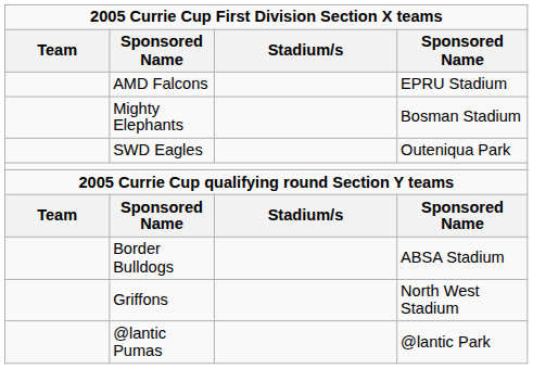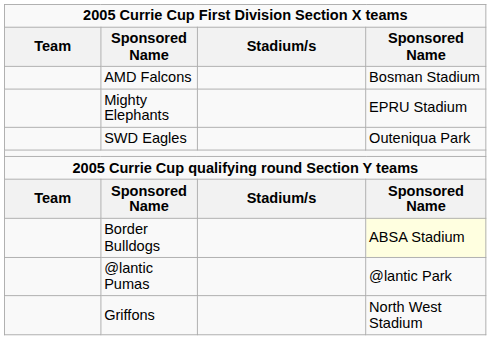 <table class="wikitable collapsible collapsed sortable" style="text-align:left; line-height:110%; font-size:100%; width:60%;">
 <tr>
 <td colspan=4 align=center><strong>2005 Currie Cup First Division Section X teams</strong></td>
 </tr>
 <tr>
 <th width="20%">Team</th>
 <th width="20%">Sponsored Name</th>
 <th width="35%">Stadium/s</th>
 <th width="25%">Sponsored Name</th>
 </tr>
 <tr>
 <td></td>
 <td>AMD Falcons</td>
 <td></td>
-<td>EPRU Stadium</td>
+<td>Bosman Stadium</td>
 </tr>
 <tr>
 <td></td>
 <td>Mighty Elephants</td>
 <td></td>
-<td>Bosman Stadium</td>
+<td>EPRU Stadium</td>
 </tr>
 <tr>
 <td></td>
 <td>SWD Eagles</td>
 <td></td>
 <td>Outeniqua Park</td>
 </tr>
 <tr>
 <td colspan=4 align=center></td>
 </tr>
 <tr>
 <td colspan=4 align=center><strong>2005 Currie Cup qualifying round Section Y teams</strong></td>
 </tr>
 <tr>
 <th width="20%">Team</th>
 <th width="20%">Sponsored Name</th>
 <th width="35%">Stadium/s</th>
 <th width="25%">Sponsored Name</th>
 </tr>
 <tr>
 <td></td>
 <td>Border Bulldogs</td>
 <td></td>
-<td>ABSA Stadium</td>
+<td style="background: lightyellow;">ABSA Stadium</td>
+</tr>
+<tr>
+<td></td>
+<td>@lantic Pumas</td>
+<td></td>
+<td>@lantic Park</td>
 </tr>
 <tr>
 <td></td>
 <td>Griffons</td>
 <td></td>
 <td>North West Stadium</td>
 </tr>
-<tr>
-<td></td>
-<td>@lantic Pumas</td>
-<td></td>
-<td>@lantic Park</td>
-</tr>
 </table>
